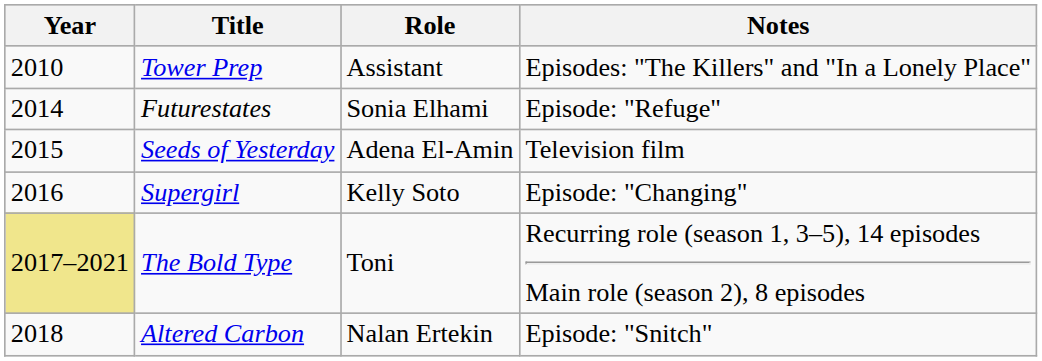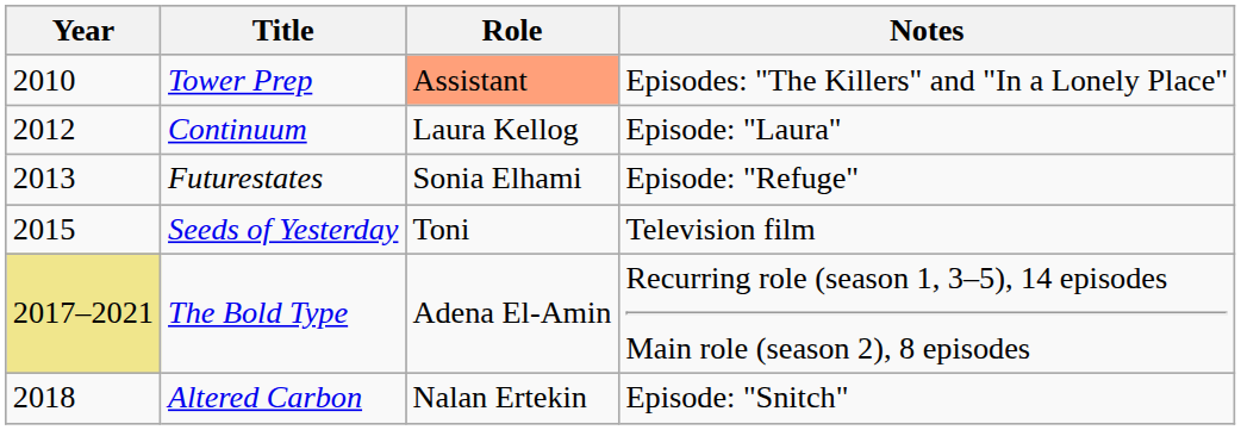 <table class="wikitable sortable">
 <tr>
 <th>Year</th>
 <th>Title</th>
 <th>Role</th>
 <th class="unsortable">Notes</th>
 </tr>
 <tr>
 <td>2010</td>
 <td><em><a href='#'>Tower Prep</a></em></td>
-<td>Assistant</td>
+<td style="background: lightsalmon;">Assistant</td>
 <td>Episodes: "The Killers" and "In a Lonely Place"</td>
 </tr>
 <tr>
-<td>2014</td>
+<td>2012</td>
+<td><em><a href='#'>Continuum</a></em></td>
+<td>Laura Kellog</td>
+<td>Episode: "Laura"</td>
+</tr>
+<tr>
+<td>2013</td>
 <td><em>Futurestates</em></td>
 <td>Sonia Elhami</td>
 <td>Episode: "Refuge"</td>
 </tr>
 <tr>
 <td>2015</td>
 <td><em><a href='#'>Seeds of Yesterday</a></em></td>
-<td>Adena El-Amin</td>
+<td>Toni</td>
 <td>Television film</td>
-</tr>
-<tr>
-<td>2016</td>
-<td><em><a href='#'>Supergirl</a></em></td>
-<td>Kelly Soto</td>
-<td>Episode: "Changing"</td>
 </tr>
 <tr>
 <td style="background: khaki;">2017–2021</td>
 <td data-sort-value="Bold Type, The"><em><a href='#'>The Bold Type</a></em></td>
-<td>Toni</td>
+<td>Adena El-Amin</td>
 <td>Recurring role (season 1, 3–5), 14 episodes<hr> Main role (season 2), 8 episodes</td>
 </tr>
 <tr>
 <td>2018</td>
 <td><em><a href='#'>Altered Carbon</a></em></td>
 <td>Nalan Ertekin</td>
 <td>Episode: "Snitch"</td>
 </tr>
 </table>
